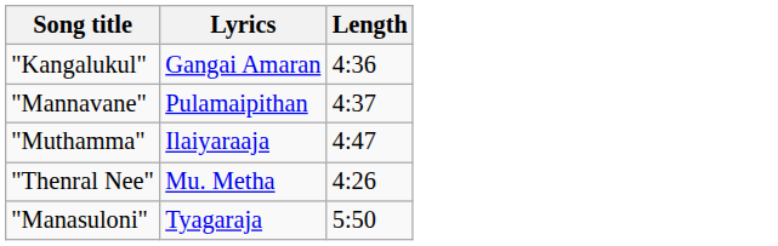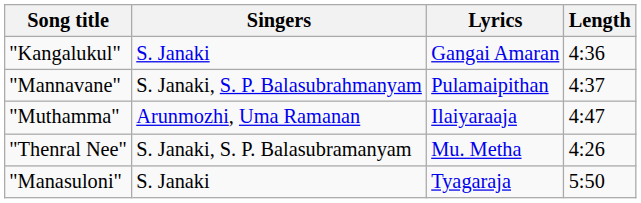 <table class="wikitable">
 <tr>
 <th>Song title</th>
+<th>Singers</th>
 <th>Lyrics</th>
 <th>Length</th>
 </tr>
 <tr>
 <td>"Kangalukul"</td>
+<td><a href='#'>S. Janaki</a></td>
 <td><a href='#'>Gangai Amaran</a></td>
 <td>4:36</td>
 </tr>
 <tr>
 <td>"Mannavane"</td>
+<td>S. Janaki, <a href='#'>S. P. Balasubrahmanyam</a></td>
 <td><a href='#'>Pulamaipithan</a></td>
 <td>4:37</td>
 </tr>
 <tr>
 <td>"Muthamma"</td>
+<td><a href='#'>Arunmozhi</a>, <a href='#'>Uma Ramanan</a></td>
 <td><a href='#'>Ilaiyaraaja</a></td>
 <td>4:47</td>
 </tr>
 <tr>
 <td>"Thenral Nee"</td>
+<td>S. Janaki, S. P. Balasubramanyam</td>
 <td><a href='#'>Mu. Metha</a></td>
 <td>4:26</td>
 </tr>
 <tr>
 <td>"Manasuloni"</td>
+<td>S. Janaki</td>
 <td><a href='#'>Tyagaraja</a></td>
 <td>5:50</td>
 </tr>
 </table>
